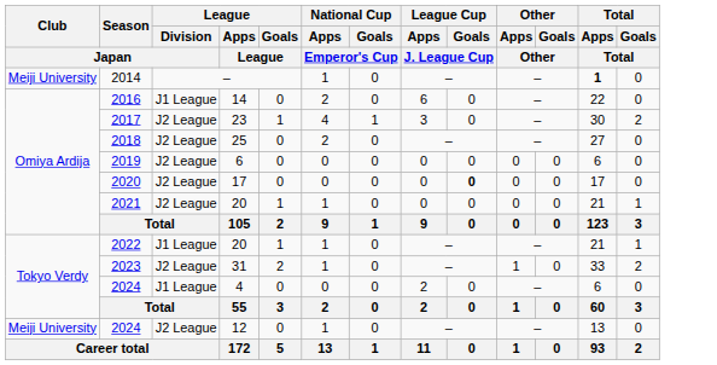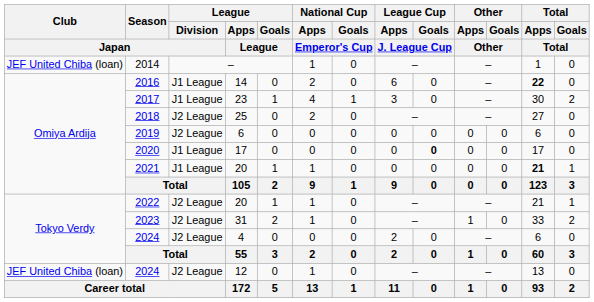 <table class="wikitable" style="text-align:center">
 <tr>
 <th rowspan=2>Club</th>
 <th rowspan=2>Season</th>
 <th colspan=3>League</th>
 <th colspan=2>National Cup</th>
 <th colspan=2>League Cup</th>
 <th colspan=2>Other</th>
 <th colspan=2>Total</th>
 </tr>
 <tr>
 <th>Division</th>
 <th>Apps</th>
 <th>Goals</th>
 <th>Apps</th>
 <th>Goals</th>
 <th>Apps</th>
 <th>Goals</th>
 <th>Apps</th>
 <th>Goals</th>
 <th>Apps</th>
 <th>Goals</th>
 </tr>
 <tr>
 <th colspan=3>Japan</th>
 <th colspan=2>League</th>
 <th colspan=2><a href='#'>Emperor's Cup</a></th>
 <th colspan=2><a href='#'>J. League Cup</a></th>
 <th colspan=2>Other</th>
 <th colspan=2>Total</th>
 </tr>
 <tr>
-<td><a href='#'>Meiji University</a></td>
+<td><a href='#'>JEF United Chiba</a> (loan)</td>
 <td>2014</td>
 <td colspan="3">–</td>
 <td>1</td>
 <td>0</td>
 <td colspan="2">–</td>
 <td colspan="2">–</td>
-<td><strong>1</strong></td>
+<td>1</td>
 <td>0</td>
 </tr>
 <tr>
 <td rowspan="7"><a href='#'>Omiya Ardija</a></td>
 <td><a href='#'>2016</a></td>
 <td>J1 League</td>
 <td>14</td>
 <td>0</td>
 <td>2</td>
 <td>0</td>
 <td>6</td>
 <td>0</td>
 <td colspan="2">–</td>
-<td>22</td>
+<td><strong>22</strong></td>
 <td>0</td>
 </tr>
 <tr>
 <td><a href='#'>2017</a></td>
-<td>J2 League</td>
+<td>J1 League</td>
 <td>23</td>
 <td>1</td>
 <td>4</td>
 <td>1</td>
 <td>3</td>
 <td>0</td>
 <td colspan="2">–</td>
 <td>30</td>
 <td>2</td>
 </tr>
 <tr>
 <td><a href='#'>2018</a></td>
 <td>J2 League</td>
 <td>25</td>
 <td>0</td>
 <td>2</td>
 <td>0</td>
 <td colspan="2">–</td>
 <td colspan="2">–</td>
 <td>27</td>
 <td>0</td>
 </tr>
 <tr>
 <td><a href='#'>2019</a></td>
 <td>J2 League</td>
 <td>6</td>
 <td>0</td>
 <td>0</td>
 <td>0</td>
 <td>0</td>
 <td>0</td>
 <td>0</td>
 <td>0</td>
 <td>6</td>
 <td>0</td>
 </tr>
 <tr>
 <td><a href='#'>2020</a></td>
-<td>J2 League</td>
+<td>J1 League</td>
 <td>17</td>
 <td>0</td>
 <td>0</td>
 <td>0</td>
 <td>0</td>
 <td><strong>0</strong></td>
 <td>0</td>
 <td>0</td>
 <td>17</td>
 <td>0</td>
 </tr>
 <tr>
 <td><a href='#'>2021</a></td>
-<td>J2 League</td>
+<td>J1 League</td>
 <td>20</td>
 <td>1</td>
 <td>1</td>
 <td>0</td>
 <td>0</td>
 <td>0</td>
 <td>0</td>
 <td>0</td>
-<td>21</td>
+<td><strong>21</strong></td>
 <td>1</td>
 </tr>
 <tr>
 <th colspan="2">Total</th>
 <th>105</th>
 <th>2</th>
 <th>9</th>
 <th>1</th>
 <th>9</th>
 <th>0</th>
 <th>0</th>
 <th>0</th>
 <th>123</th>
 <th>3</th>
 </tr>
 <tr>
 <td rowspan="4"><a href='#'>Tokyo Verdy</a></td>
 <td><a href='#'>2022</a></td>
-<td>J1 League</td>
+<td>J2 League</td>
 <td>20</td>
 <td>1</td>
 <td>1</td>
 <td>0</td>
 <td colspan="2">–</td>
 <td colspan="2">–</td>
 <td>21</td>
 <td>1</td>
 </tr>
 <tr>
 <td><a href='#'>2023</a></td>
 <td>J2 League</td>
 <td>31</td>
 <td>2</td>
 <td>1</td>
 <td>0</td>
 <td colspan="2">–</td>
 <td>1</td>
 <td>0</td>
 <td>33</td>
 <td>2</td>
 </tr>
 <tr>
 <td><a href='#'>2024</a></td>
-<td>J1 League</td>
+<td>J2 League</td>
 <td>4</td>
 <td>0</td>
 <td>0</td>
 <td>0</td>
 <td>2</td>
 <td>0</td>
 <td colspan="2">–</td>
 <td>6</td>
 <td>0</td>
 </tr>
 <tr>
 <th colspan="2">Total</th>
 <th>55</th>
 <th>3</th>
 <th>2</th>
 <th>0</th>
 <th>2</th>
 <th>0</th>
 <th>1</th>
 <th>0</th>
 <th>60</th>
 <th>3</th>
 </tr>
 <tr>
-<td><a href='#'>Meiji University</a></td>
+<td><a href='#'>JEF United Chiba</a> (loan)</td>
 <td><a href='#'>2024</a></td>
 <td>J2 League</td>
 <td>12</td>
 <td>0</td>
 <td>1</td>
 <td>0</td>
 <td colspan="2">–</td>
 <td colspan="2">–</td>
 <td>13</td>
 <td>0</td>
 </tr>
 <tr>
 <th colspan=3>Career total</th>
 <th>172</th>
 <th>5</th>
 <th>13</th>
 <th>1</th>
 <th>11</th>
 <th>0</th>
 <th>1</th>
 <th>0</th>
 <th>93</th>
 <th>2</th>
 </tr>
 </table>
